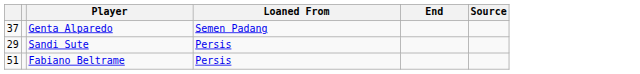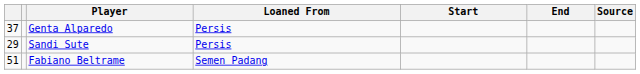 <table class="wikitable plainrowheaders sortable" style="font-size:95%">
 <tr>
 <th></th>
 <th></th>
 <th scope="col" style="width:200px;"><strong>Player</strong></th>
 <th scope="col" style="width:250px;"><strong>Loaned From</strong></th>
+<th scope="col" style="width:150px;"><strong>Start</strong></th>
 <th scope="col" style="width:78px;"><strong>End</strong></th>
 <th><strong>Source</strong></th>
 </tr>
 <tr>
 <td align=center>37</td>
 <td align=center></td>
 <td> <a href='#'>Genta Alparedo</a></td>
-<td> <a href='#'>Semen Padang</a></td>
+<td> <a href='#'>Persis</a></td>
+<td align=center></td>
 <td align=center></td>
 <td align=center></td>
 </tr>
 <tr>
 <td align=center>29</td>
 <td align=center></td>
 <td> <a href='#'>Sandi Sute</a></td>
 <td> <a href='#'>Persis</a></td>
 <td align=center></td>
 <td align=center></td>
+<td align=center></td>
 </tr>
 <tr>
 <td align=center>51</td>
 <td align=center></td>
 <td> <a href='#'>Fabiano Beltrame</a></td>
-<td> <a href='#'>Persis</a></td>
+<td> <a href='#'>Semen Padang</a></td>
+<td align=center></td>
 <td align=center></td>
 <td align=center></td>
 </tr>
 </table>
